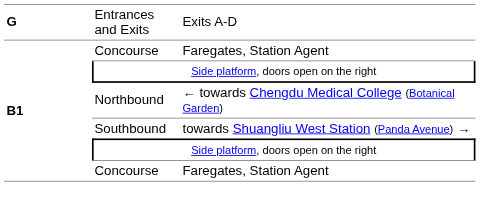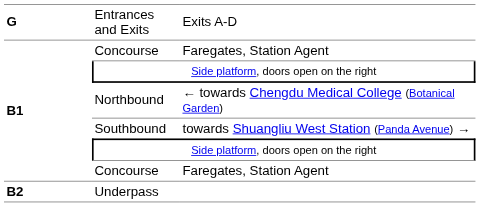 <table cellspacing=0 cellpadding=3>
 <tr>
 <td style="border-top:solid 1px gray;border-bottom:solid 1px gray;" width=100><strong>G</strong></td>
 <td style="border-top:solid 1px gray;border-bottom:solid 1px gray;" width=100>Entrances and Exits</td>
 <td style="border-top:solid 1px gray;border-bottom:solid 1px gray;" width=350>Exits A-D</td>
 </tr>
 <tr>
 <td style="border-bottom:solid 1px gray;" rowspan=6><strong>B1</strong></td>
 <td style="border-bottom:solid 1px gray;">Concourse</td>
 <td style="border-bottom:solid 1px gray;">Faregates, Station Agent</td>
 </tr>
 <tr>
 <td style="border-right:solid 2px black;border-left:solid 2px black;border-bottom:solid 2px black;text-align:center;" colspan=2><small><a href='#'>Side platform</a>, doors open on the right</small></td>
 </tr>
 <tr>
 <td style="border-bottom:solid 1px gray;">Northbound</td>
 <td style="border-bottom:solid 1px gray;">←  towards <a href='#'>Chengdu Medical College</a> <small>(<a href='#'>Botanical Garden</a>)</small></td>
 </tr>
 <tr>
 <td>Southbound</td>
 <td>  towards <a href='#'>Shuangliu West Station</a> <small>(<a href='#'>Panda Avenue</a>)</small> →</td>
 </tr>
 <tr>
 <td style="border-right:solid 2px black;border-left:solid 2px black;border-top:solid 2px black;border-bottom:solid 1px gray;text-align:center;" colspan=2><small><a href='#'>Side platform</a>, doors open on the right</small></td>
 </tr>
 <tr>
 <td style="border-bottom:solid 1px gray;">Concourse</td>
 <td style="border-bottom:solid 1px gray;">Faregates, Station Agent</td>
 </tr>
+<tr>
+<td style="border-bottom:solid 1px gray;"><strong>B2</strong></td>
+<td style="border-bottom:solid 1px gray;">Underpass</td>
+<td style="border-bottom:solid 1px gray;"></td>
+</tr>
 </table>
